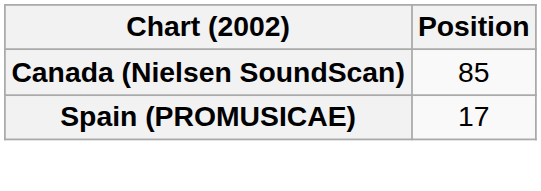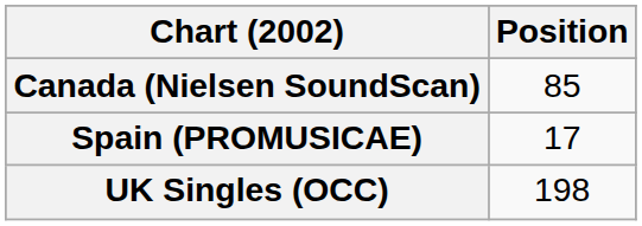 <table class="wikitable sortable plainrowheaders" style="text-align:center">
 <tr>
 <th scope="col">Chart (2002)</th>
 <th scope="col">Position</th>
 </tr>
 <tr>
 <th scope="row">Canada (Nielsen SoundScan)</th>
 <td>85</td>
 </tr>
 <tr>
 <th scope="row">Spain (PROMUSICAE)</th>
 <td>17</td>
 </tr>
+<tr>
+<th scope="row">UK Singles (OCC)</th>
+<td>198</td>
+</tr>
 </table>
